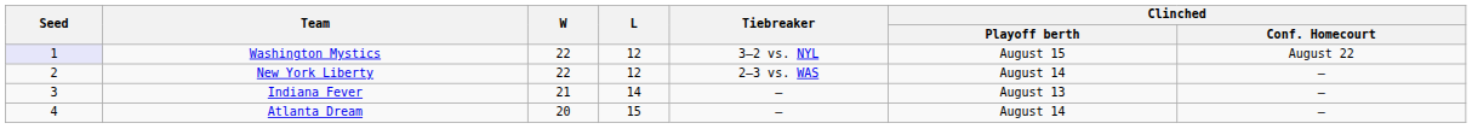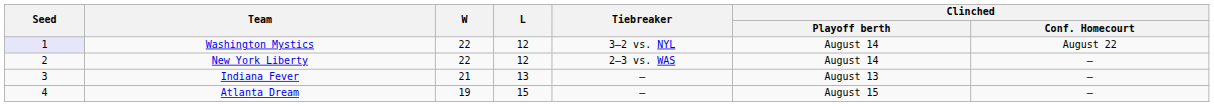 <table class=wikitable style="font-size:95%; text-align:center;" width=75%>
 <tr>
 <th rowspan=2 width=20>Seed</th>
 <th rowspan=2 width=150>Team</th>
 <th rowspan=2 width=20>W</th>
 <th rowspan=2 width=20>L</th>
 <th rowspan=2 width=50>Tiebreaker</th>
 <th colspan=4 width=200>Clinched</th>
 </tr>
 <tr>
 <th width=100>Playoff berth</th>
 <th width=100>Conf. Homecourt</th>
 </tr>
 <tr>
 <td style="background: lavender;">1</td>
 <td><a href='#'>Washington Mystics</a></td>
 <td>22</td>
 <td>12</td>
 <td>3–2 vs. <a href='#'>NYL</a></td>
-<td>August 15</td>
+<td>August 14</td>
 <td>August 22</td>
 </tr>
 <tr>
 <td>2</td>
 <td><a href='#'>New York Liberty</a></td>
 <td>22</td>
 <td>12</td>
 <td>2–3 vs. <a href='#'>WAS</a></td>
 <td>August 14</td>
 <td>—</td>
 </tr>
 <tr>
 <td>3</td>
 <td><a href='#'>Indiana Fever</a></td>
 <td>21</td>
-<td>14</td>
+<td>13</td>
 <td>—</td>
 <td>August 13</td>
 <td>—</td>
 </tr>
 <tr>
 <td>4</td>
 <td><a href='#'>Atlanta Dream</a></td>
-<td>20</td>
+<td>19</td>
 <td>15</td>
 <td>—</td>
-<td>August 14</td>
+<td>August 15</td>
 <td>—</td>
 </tr>
 </table>
